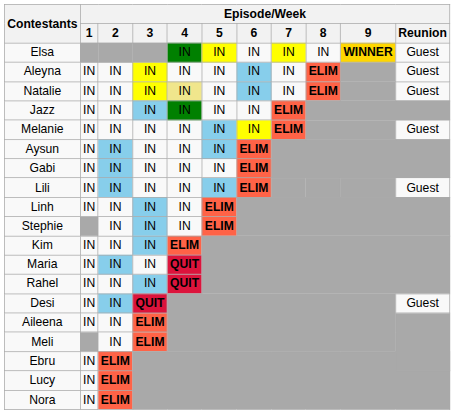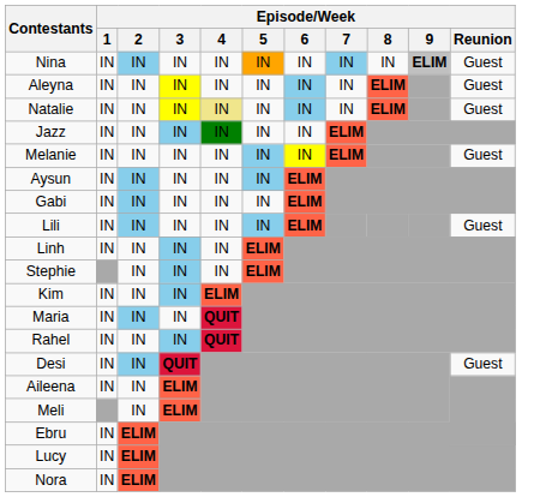 <table class="wikitable" style="text-align:center">
 <tr>
 <th rowspan="2">Contestants</th>
 <th colspan="10">Episode/Week</th>
 </tr>
 <tr>
 <th>1</th>
 <th>2</th>
 <th>3</th>
 <th>4</th>
 <th>5</th>
 <th>6</th>
 <th>7</th>
 <th>8</th>
 <th>9</th>
 <th>Reunion</th>
 </tr>
 <tr>
-<td>Elsa</td>
-<td style="background:darkgray"></td>
-<td style="background:darkgray"></td>
-<td style="background:darkgray"></td>
-<td style="background:green">IN</td>
-<td style="background:yellow">IN</td>
+<td>Nina</td>
 <td>IN</td>
-<td style="background:yellow">IN</td>
+<td style="background:skyblue">IN</td>
 <td>IN</td>
-<td style="background:gold"><strong>WINNER</strong></td>
+<td>IN</td>
+<td style="background:orange">IN</td>
+<td>IN</td>
+<td style="background:skyblue">IN</td>
+<td>IN</td>
+<td style="background:silver"><strong>ELIM</strong></td>
 <td>Guest</td>
 </tr>
 <tr>
 <td>Aleyna</td>
 <td>IN</td>
 <td>IN</td>
 <td style="background:yellow">IN</td>
 <td>IN</td>
 <td>IN</td>
 <td style="background:skyblue">IN</td>
 <td>IN</td>
 <td style="background:tomato"><strong>ELIM</strong></td>
 <td style="background:darkgray"></td>
 <td>Guest</td>
 </tr>
 <tr>
 <td>Natalie</td>
 <td>IN</td>
 <td>IN</td>
 <td style="background:yellow">IN</td>
 <td style="background: khaki;">IN</td>
 <td>IN</td>
 <td style="background:skyblue">IN</td>
 <td>IN</td>
 <td style="background:tomato"><strong>ELIM</strong></td>
 <td style="background:darkgray"></td>
 <td>Guest</td>
 </tr>
 <tr>
 <td>Jazz</td>
 <td>IN</td>
 <td>IN</td>
 <td style="background:skyblue">IN</td>
 <td style="background:green">IN</td>
 <td>IN</td>
 <td>IN</td>
 <td style="background:tomato"><strong>ELIM</strong></td>
 <td colspan="3" style="background:darkgray"></td>
 </tr>
 <tr>
 <td>Melanie</td>
 <td>IN</td>
 <td>IN</td>
 <td>IN</td>
 <td>IN</td>
 <td style="background:skyblue">IN</td>
 <td style="background:yellow">IN</td>
 <td style="background:tomato"><strong>ELIM</strong></td>
 <td colspan="2" style="background:darkgray"></td>
 <td>Guest</td>
 </tr>
 <tr>
 <td>Aysun</td>
 <td>IN</td>
 <td style="background:skyblue">IN</td>
 <td>IN</td>
 <td>IN</td>
 <td style="background:skyblue">IN</td>
 <td style="background:tomato"><strong>ELIM</strong></td>
 <td colspan="4" rowspan="2" style="background:darkgray"></td>
 </tr>
 <tr>
 <td>Gabi</td>
 <td>IN</td>
 <td style="background:skyblue">IN</td>
 <td>IN</td>
 <td>IN</td>
 <td>IN</td>
 <td style="background:tomato"><strong>ELIM</strong></td>
 </tr>
 <tr>
 <td>Lili</td>
 <td>IN</td>
 <td style="background:skyblue">IN</td>
 <td>IN</td>
 <td>IN</td>
 <td style="background:skyblue">IN</td>
 <td style="background:tomato"><strong>ELIM</strong></td>
 <td style="background:darkgray"></td>
 <td style="background:darkgray"></td>
 <td style="background:darkgray"></td>
 <td>Guest</td>
 </tr>
 <tr>
 <td>Linh</td>
 <td>IN</td>
 <td>IN</td>
 <td style="background:skyblue">IN</td>
 <td>IN</td>
 <td style="background:tomato"><strong>ELIM</strong></td>
 <td colspan="5" rowspan="2" style="background:darkgray"></td>
 </tr>
 <tr>
 <td>Stephie</td>
 <td style="background:darkgray"></td>
 <td>IN</td>
 <td style="background:skyblue">IN</td>
 <td>IN</td>
 <td style="background:tomato"><strong>ELIM</strong></td>
 </tr>
 <tr>
 <td>Kim</td>
 <td>IN</td>
 <td>IN</td>
 <td style="background:skyblue">IN</td>
 <td style="background:tomato"><strong>ELIM</strong></td>
 <td colspan="6" rowspan="3" style="background:darkgray"></td>
 </tr>
 <tr>
 <td>Maria</td>
 <td>IN</td>
 <td style="background:skyblue">IN</td>
 <td>IN</td>
 <td style="background:crimson"><strong>QUIT</strong></td>
 </tr>
 <tr>
 <td>Rahel</td>
 <td>IN</td>
 <td>IN</td>
 <td style="background:skyblue">IN</td>
 <td style="background:crimson"><strong>QUIT</strong></td>
 </tr>
 <tr>
 <td>Desi</td>
 <td>IN</td>
 <td style="background:skyblue">IN</td>
 <td style="background:crimson"><strong>QUIT</strong></td>
 <td colspan="6" rowspan="3" style="background:darkgray"></td>
 <td>Guest</td>
 </tr>
 <tr>
 <td>Aileena</td>
 <td>IN</td>
 <td>IN</td>
 <td style="background:tomato"><strong>ELIM</strong></td>
 <td rowspan="3" style="background:darkgray"></td>
 </tr>
 <tr>
 <td>Meli</td>
 <td style="background:darkgray"></td>
 <td>IN</td>
 <td style="background:tomato"><strong>ELIM</strong></td>
 </tr>
 <tr>
 <td>Ebru</td>
 <td>IN</td>
 <td style="background:tomato"><strong>ELIM</strong></td>
 <td colspan="8" rowspan="3" style="background:darkgray"></td>
 </tr>
 <tr>
 <td>Lucy</td>
 <td>IN</td>
 <td style="background:tomato"><strong>ELIM</strong></td>
 </tr>
 <tr>
 <td>Nora</td>
 <td>IN</td>
 <td style="background:tomato"><strong>ELIM</strong></td>
 </tr>
 </table>
